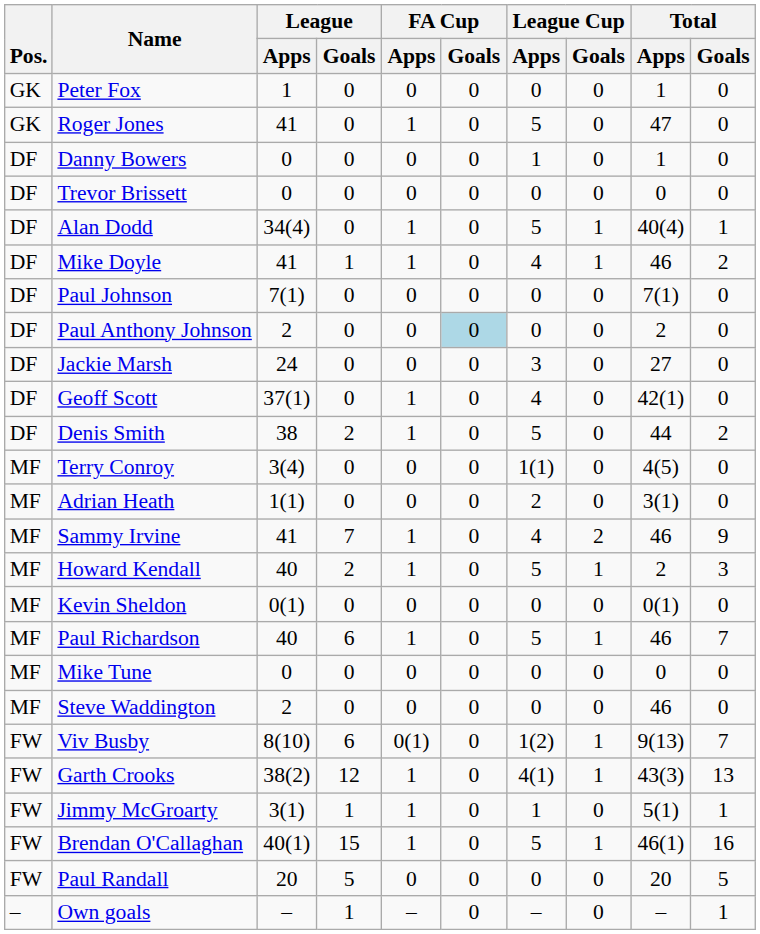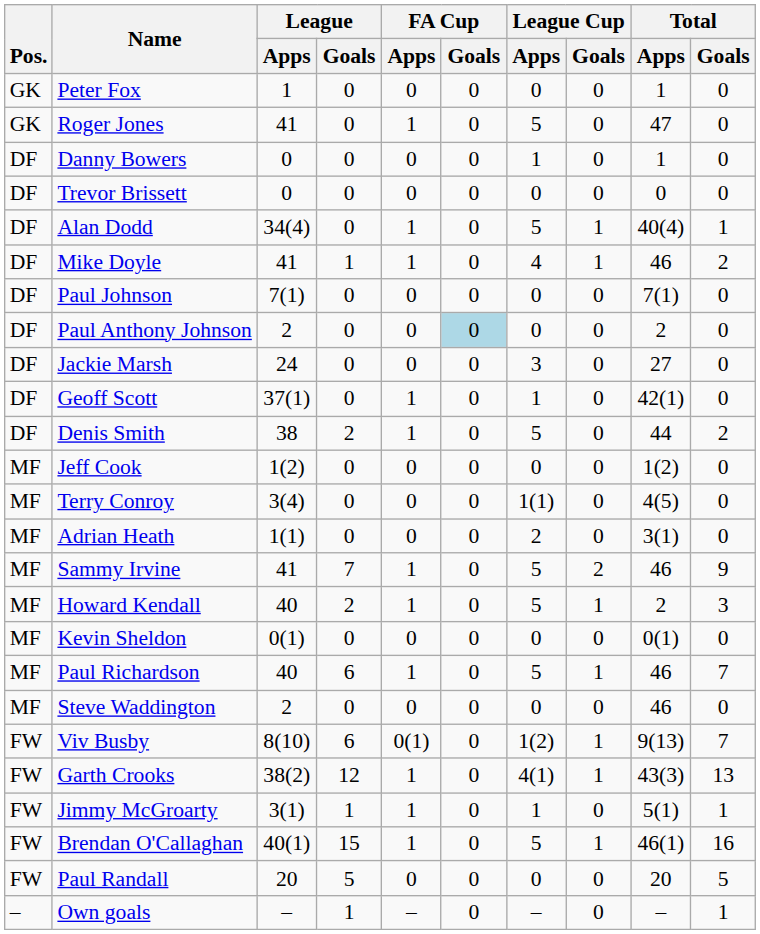 <table class="wikitable" style="text-align:center">
 <tr>
 <th rowspan="2" valign="bottom">Pos.</th>
 <th rowspan="2">Name</th>
 <th colspan="2" width="85">League</th>
 <th colspan="2" width="85">FA Cup</th>
 <th colspan="2" width="85">League Cup</th>
 <th colspan="2" width="85">Total</th>
 </tr>
 <tr>
 <th>Apps</th>
 <th>Goals</th>
 <th>Apps</th>
 <th>Goals</th>
 <th>Apps</th>
 <th>Goals</th>
 <th>Apps</th>
 <th>Goals</th>
 </tr>
 <tr>
 <td align="left">GK</td>
 <td align="left"> <a href='#'>Peter Fox</a></td>
 <td>1</td>
 <td>0</td>
 <td>0</td>
 <td>0</td>
 <td>0</td>
 <td>0</td>
 <td>1</td>
 <td>0</td>
 </tr>
 <tr>
 <td align="left">GK</td>
 <td align="left"> <a href='#'>Roger Jones</a></td>
 <td>41</td>
 <td>0</td>
 <td>1</td>
 <td>0</td>
 <td>5</td>
 <td>0</td>
 <td>47</td>
 <td>0</td>
 </tr>
 <tr>
 <td align="left">DF</td>
 <td align="left"> <a href='#'>Danny Bowers</a></td>
 <td>0</td>
 <td>0</td>
 <td>0</td>
 <td>0</td>
 <td>1</td>
 <td>0</td>
 <td>1</td>
 <td>0</td>
 </tr>
 <tr>
 <td align="left">DF</td>
 <td align="left"> <a href='#'>Trevor Brissett</a></td>
 <td>0</td>
 <td>0</td>
 <td>0</td>
 <td>0</td>
 <td>0</td>
 <td>0</td>
 <td>0</td>
 <td>0</td>
 </tr>
 <tr>
 <td align="left">DF</td>
 <td align="left"> <a href='#'>Alan Dodd</a></td>
 <td>34(4)</td>
 <td>0</td>
 <td>1</td>
 <td>0</td>
 <td>5</td>
 <td>1</td>
 <td>40(4)</td>
 <td>1</td>
 </tr>
 <tr>
 <td align="left">DF</td>
 <td align="left"> <a href='#'>Mike Doyle</a></td>
 <td>41</td>
 <td>1</td>
 <td>1</td>
 <td>0</td>
 <td>4</td>
 <td>1</td>
 <td>46</td>
 <td>2</td>
 </tr>
 <tr>
 <td align="left">DF</td>
 <td align="left"> <a href='#'>Paul Johnson</a></td>
 <td>7(1)</td>
 <td>0</td>
 <td>0</td>
 <td>0</td>
 <td>0</td>
 <td>0</td>
 <td>7(1)</td>
 <td>0</td>
 </tr>
 <tr>
 <td align="left">DF</td>
 <td align="left"> <a href='#'>Paul Anthony Johnson</a></td>
 <td>2</td>
 <td>0</td>
 <td>0</td>
 <td style="background: lightblue;">0</td>
 <td>0</td>
 <td>0</td>
 <td>2</td>
 <td>0</td>
 </tr>
 <tr>
 <td align="left">DF</td>
 <td align="left"> <a href='#'>Jackie Marsh</a></td>
 <td>24</td>
 <td>0</td>
 <td>0</td>
 <td>0</td>
 <td>3</td>
 <td>0</td>
 <td>27</td>
 <td>0</td>
 </tr>
 <tr>
 <td align="left">DF</td>
 <td align="left"> <a href='#'>Geoff Scott</a></td>
 <td>37(1)</td>
 <td>0</td>
 <td>1</td>
 <td>0</td>
-<td>4</td>
+<td>1</td>
 <td>0</td>
 <td>42(1)</td>
 <td>0</td>
 </tr>
 <tr>
 <td align="left">DF</td>
 <td align="left"> <a href='#'>Denis Smith</a></td>
 <td>38</td>
 <td>2</td>
 <td>1</td>
 <td>0</td>
 <td>5</td>
 <td>0</td>
 <td>44</td>
 <td>2</td>
+</tr>
+<tr>
+<td align="left">MF</td>
+<td align="left"> <a href='#'>Jeff Cook</a></td>
+<td>1(2)</td>
+<td>0</td>
+<td>0</td>
+<td>0</td>
+<td>0</td>
+<td>0</td>
+<td>1(2)</td>
+<td>0</td>
 </tr>
 <tr>
 <td align="left">MF</td>
 <td align="left"> <a href='#'>Terry Conroy</a></td>
 <td>3(4)</td>
 <td>0</td>
 <td>0</td>
 <td>0</td>
 <td>1(1)</td>
 <td>0</td>
 <td>4(5)</td>
 <td>0</td>
 </tr>
 <tr>
 <td align="left">MF</td>
 <td align="left"> <a href='#'>Adrian Heath</a></td>
 <td>1(1)</td>
 <td>0</td>
 <td>0</td>
 <td>0</td>
 <td>2</td>
 <td>0</td>
 <td>3(1)</td>
 <td>0</td>
 </tr>
 <tr>
 <td align="left">MF</td>
 <td align="left"> <a href='#'>Sammy Irvine</a></td>
 <td>41</td>
 <td>7</td>
 <td>1</td>
 <td>0</td>
-<td>4</td>
+<td>5</td>
 <td>2</td>
 <td>46</td>
 <td>9</td>
 </tr>
 <tr>
 <td align="left">MF</td>
 <td align="left"> <a href='#'>Howard Kendall</a></td>
 <td>40</td>
 <td>2</td>
 <td>1</td>
 <td>0</td>
 <td>5</td>
 <td>1</td>
 <td>2</td>
 <td>3</td>
 </tr>
 <tr>
 <td align="left">MF</td>
 <td align="left"> <a href='#'>Kevin Sheldon</a></td>
 <td>0(1)</td>
 <td>0</td>
 <td>0</td>
 <td>0</td>
 <td>0</td>
 <td>0</td>
 <td>0(1)</td>
 <td>0</td>
 </tr>
 <tr>
 <td align="left">MF</td>
 <td align="left"> <a href='#'>Paul Richardson</a></td>
 <td>40</td>
 <td>6</td>
 <td>1</td>
 <td>0</td>
 <td>5</td>
 <td>1</td>
 <td>46</td>
 <td>7</td>
-</tr>
-<tr>
-<td align="left">MF</td>
-<td align="left"> <a href='#'>Mike Tune</a></td>
-<td>0</td>
-<td>0</td>
-<td>0</td>
-<td>0</td>
-<td>0</td>
-<td>0</td>
-<td>0</td>
-<td>0</td>
 </tr>
 <tr>
 <td align="left">MF</td>
 <td align="left"> <a href='#'>Steve Waddington</a></td>
 <td>2</td>
 <td>0</td>
 <td>0</td>
 <td>0</td>
 <td>0</td>
 <td>0</td>
 <td>46</td>
 <td>0</td>
 </tr>
 <tr>
 <td align="left">FW</td>
 <td align="left"> <a href='#'>Viv Busby</a></td>
 <td>8(10)</td>
 <td>6</td>
 <td>0(1)</td>
 <td>0</td>
 <td>1(2)</td>
 <td>1</td>
 <td>9(13)</td>
 <td>7</td>
 </tr>
 <tr>
 <td align="left">FW</td>
 <td align="left"> <a href='#'>Garth Crooks</a></td>
 <td>38(2)</td>
 <td>12</td>
 <td>1</td>
 <td>0</td>
 <td>4(1)</td>
 <td>1</td>
 <td>43(3)</td>
 <td>13</td>
 </tr>
 <tr>
 <td align="left">FW</td>
 <td align="left"> <a href='#'>Jimmy McGroarty</a></td>
 <td>3(1)</td>
 <td>1</td>
 <td>1</td>
 <td>0</td>
 <td>1</td>
 <td>0</td>
 <td>5(1)</td>
 <td>1</td>
 </tr>
 <tr>
 <td align="left">FW</td>
 <td align="left"> <a href='#'>Brendan O'Callaghan</a></td>
 <td>40(1)</td>
 <td>15</td>
 <td>1</td>
 <td>0</td>
 <td>5</td>
 <td>1</td>
 <td>46(1)</td>
 <td>16</td>
 </tr>
 <tr>
 <td align="left">FW</td>
 <td align="left"> <a href='#'>Paul Randall</a></td>
 <td>20</td>
 <td>5</td>
 <td>0</td>
 <td>0</td>
 <td>0</td>
 <td>0</td>
 <td>20</td>
 <td>5</td>
 </tr>
 <tr>
 <td align="left">–</td>
 <td align="left"><a href='#'>Own goals</a></td>
 <td>–</td>
 <td>1</td>
 <td>–</td>
 <td>0</td>
 <td>–</td>
 <td>0</td>
 <td>–</td>
 <td>1</td>
 </tr>
 </table>
